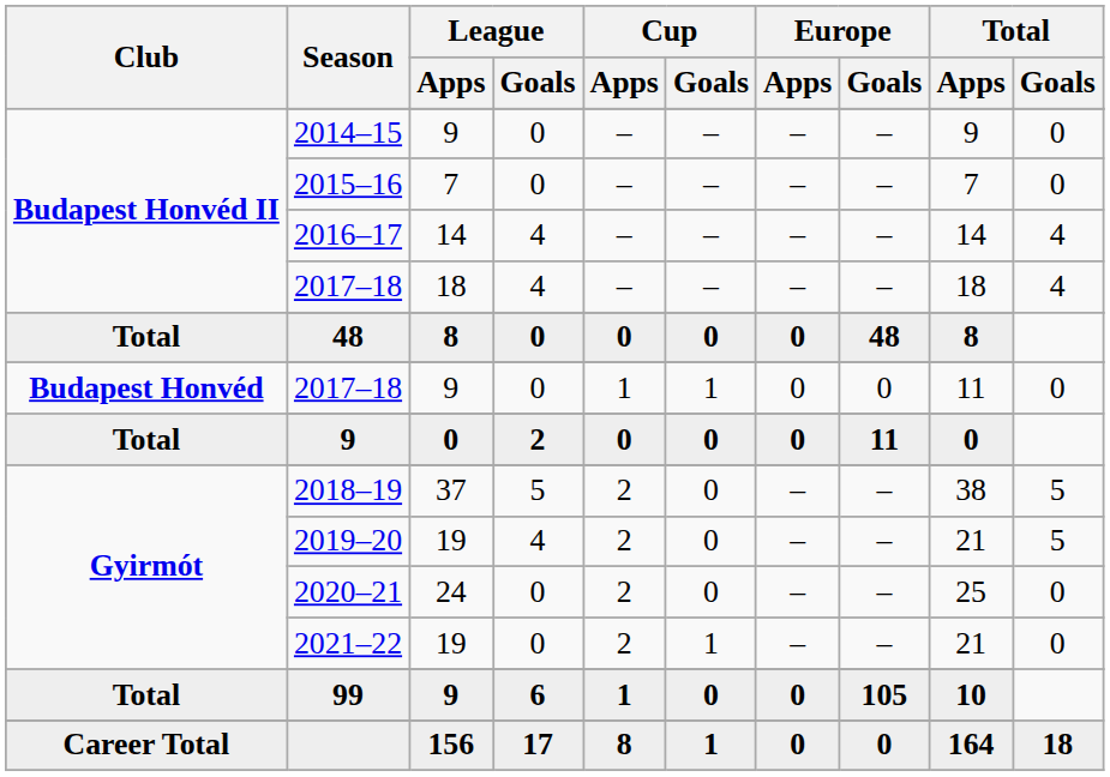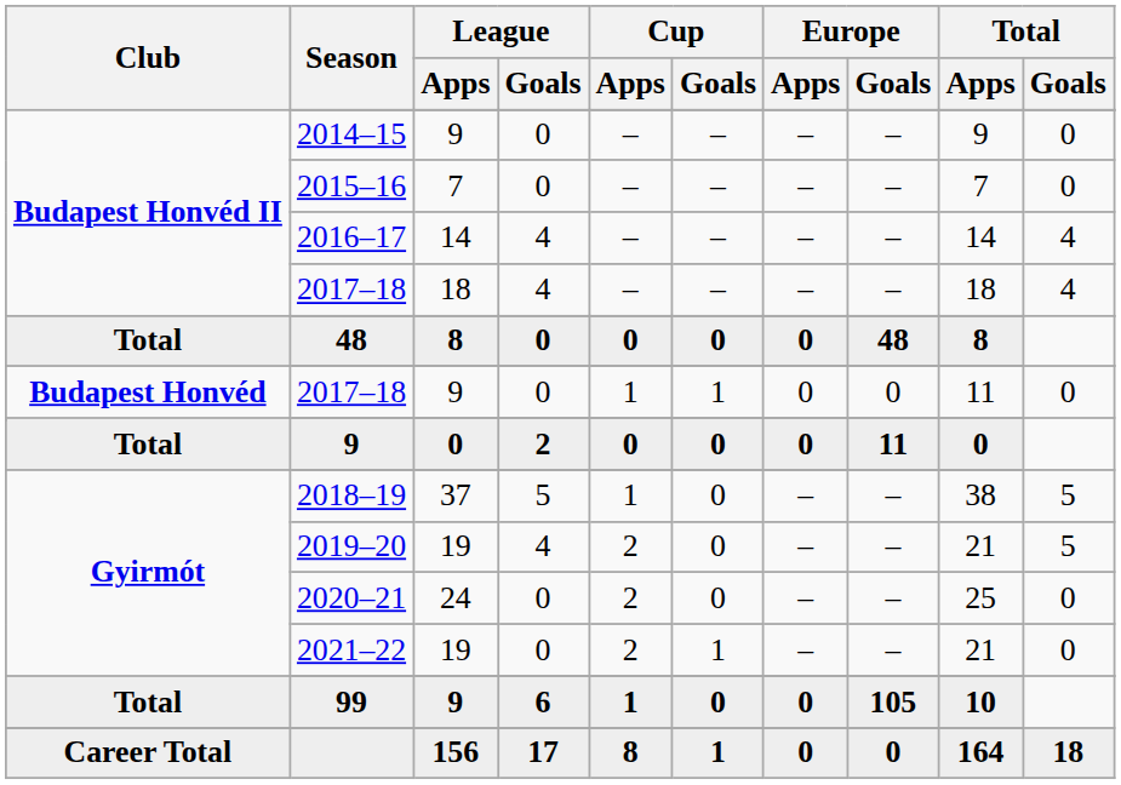 <table class="wikitable" style="font-size:90%; text-align: center;">
 <tr>
 <th rowspan="2">Club</th>
 <th rowspan="2">Season</th>
 <th colspan="2">League</th>
 <th colspan="2">Cup</th>
 <th colspan="2">Europe</th>
 <th colspan="2">Total</th>
 </tr>
 <tr>
 <th>Apps</th>
 <th>Goals</th>
 <th>Apps</th>
 <th>Goals</th>
 <th>Apps</th>
 <th>Goals</th>
 <th>Apps</th>
 <th>Goals</th>
 </tr>
 <tr ||-||-||-|->
 <td rowspan="6" valign="center"><strong><a href='#'>Budapest Honvéd II</a></strong></td>
 </tr>
 <tr>
 <td><a href='#'>2014–15</a></td>
 <td>9</td>
 <td>0</td>
 <td>–</td>
 <td>–</td>
 <td>–</td>
 <td>–</td>
 <td>9</td>
 <td>0</td>
 </tr>
 <tr>
 <td><a href='#'>2015–16</a></td>
 <td>7</td>
 <td>0</td>
 <td>–</td>
 <td>–</td>
 <td>–</td>
 <td>–</td>
 <td>7</td>
 <td>0</td>
 </tr>
 <tr>
 <td><a href='#'>2016–17</a></td>
 <td>14</td>
 <td>4</td>
 <td>–</td>
 <td>–</td>
 <td>–</td>
 <td>–</td>
 <td>14</td>
 <td>4</td>
 </tr>
 <tr>
 <td><a href='#'>2017–18</a></td>
 <td>18</td>
 <td>4</td>
 <td>–</td>
 <td>–</td>
 <td>–</td>
 <td>–</td>
 <td>18</td>
 <td>4</td>
 </tr>
 <tr>
 </tr>
 <tr style="font-weight:bold; background-color:#eeeeee;">
 <td>Total</td>
 <td>48</td>
 <td>8</td>
 <td>0</td>
 <td>0</td>
 <td>0</td>
 <td>0</td>
 <td>48</td>
 <td>8</td>
 </tr>
 <tr>
 <td rowspan="3" valign="center"><strong><a href='#'>Budapest Honvéd</a></strong></td>
 </tr>
 <tr>
 <td><a href='#'>2017–18</a></td>
 <td>9</td>
 <td>0</td>
 <td>1</td>
 <td>1</td>
 <td>0</td>
 <td>0</td>
 <td>11</td>
 <td>0</td>
 </tr>
 <tr>
 </tr>
 <tr style="font-weight:bold; background-color:#eeeeee;">
 <td>Total</td>
 <td>9</td>
 <td>0</td>
 <td>2</td>
 <td>0</td>
 <td>0</td>
 <td>0</td>
 <td>11</td>
 <td>0</td>
 </tr>
 <tr>
 <td rowspan="6" valign="center"><strong><a href='#'>Gyirmót</a></strong></td>
 </tr>
 <tr>
 <td><a href='#'>2018–19</a></td>
 <td>37</td>
 <td>5</td>
-<td>2</td>
+<td>1</td>
 <td>0</td>
 <td>–</td>
 <td>–</td>
 <td>38</td>
 <td>5</td>
 </tr>
 <tr>
 <td><a href='#'>2019–20</a></td>
 <td>19</td>
 <td>4</td>
 <td>2</td>
 <td>0</td>
 <td>–</td>
 <td>–</td>
 <td>21</td>
 <td>5</td>
 </tr>
 <tr>
 <td><a href='#'>2020–21</a></td>
 <td>24</td>
 <td>0</td>
 <td>2</td>
 <td>0</td>
 <td>–</td>
 <td>–</td>
 <td>25</td>
 <td>0</td>
 </tr>
 <tr>
 <td><a href='#'>2021–22</a></td>
 <td>19</td>
 <td>0</td>
 <td>2</td>
 <td>1</td>
 <td>–</td>
 <td>–</td>
 <td>21</td>
 <td>0</td>
 </tr>
 <tr>
 </tr>
 <tr style="font-weight:bold; background-color:#eeeeee;">
 <td>Total</td>
 <td>99</td>
 <td>9</td>
 <td>6</td>
 <td>1</td>
 <td>0</td>
 <td>0</td>
 <td>105</td>
 <td>10</td>
 </tr>
 <tr>
 </tr>
 <tr style="font-weight:bold; background-color:#eeeeee;">
 <td rowspan="1" valign="top"><strong>Career Total</strong></td>
 <td></td>
 <td><strong>156</strong></td>
 <td><strong>17</strong></td>
 <td><strong>8</strong></td>
 <td><strong>1</strong></td>
 <td><strong>0</strong></td>
 <td><strong>0</strong></td>
 <td><strong>164</strong></td>
 <td><strong>18</strong></td>
 </tr>
 </table>
